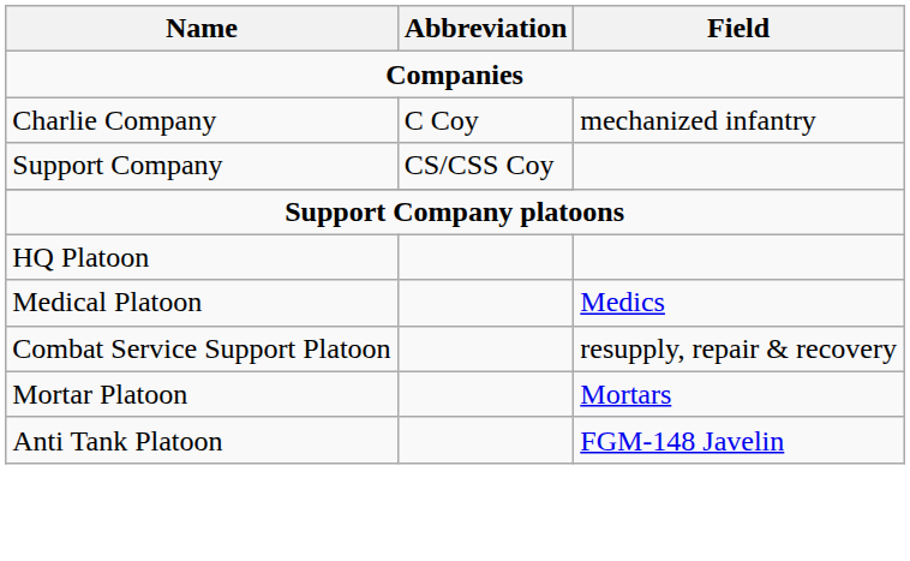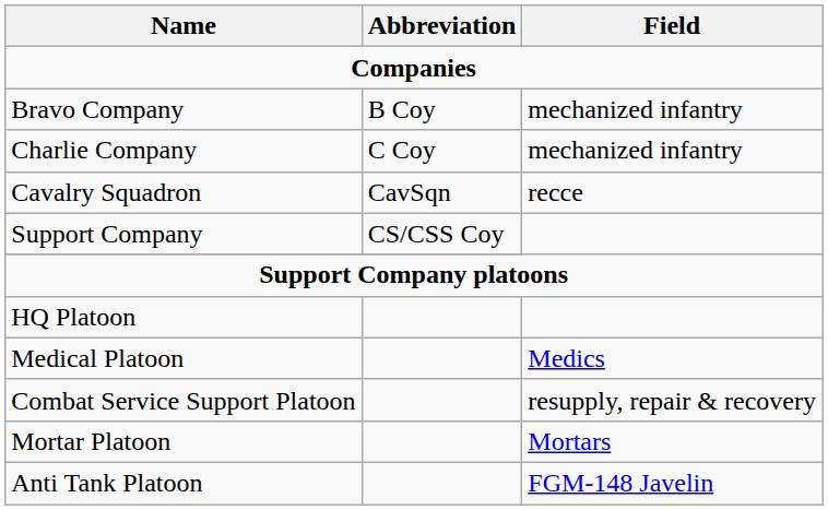 <table class="wikitable">
 <tr>
 <th>Name</th>
 <th>Abbreviation</th>
 <th>Field</th>
 </tr>
 <tr>
 <td colspan="3" style="text-align:center;"><strong>Companies</strong></td>
 </tr>
 <tr>
+<td>Bravo Company</td>
+<td>B Coy</td>
+<td>mechanized infantry</td>
+</tr>
+<tr>
 <td>Charlie Company</td>
 <td>C Coy</td>
 <td>mechanized infantry</td>
+</tr>
+<tr>
+<td>Cavalry Squadron</td>
+<td>CavSqn</td>
+<td>recce</td>
 </tr>
 <tr>
 <td>Support Company</td>
 <td>CS/CSS Coy</td>
 </tr>
 <tr>
 </tr>
 <tr>
 <td colspan="3" style="text-align:center;"><strong>Support Company platoons</strong></td>
 </tr>
 <tr>
 <td>HQ Platoon</td>
 <td></td>
 </tr>
 <tr>
 <td>Medical Platoon</td>
 <td></td>
 <td><a href='#'>Medics</a></td>
 </tr>
 <tr>
 <td>Combat Service Support Platoon</td>
 <td></td>
 <td>resupply, repair & recovery</td>
 </tr>
 <tr>
 <td>Mortar Platoon</td>
 <td></td>
 <td><a href='#'>Mortars</a></td>
 </tr>
 <tr>
 <td>Anti Tank Platoon</td>
 <td></td>
 <td><a href='#'>FGM-148 Javelin</a></td>
 </tr>
 </table>
